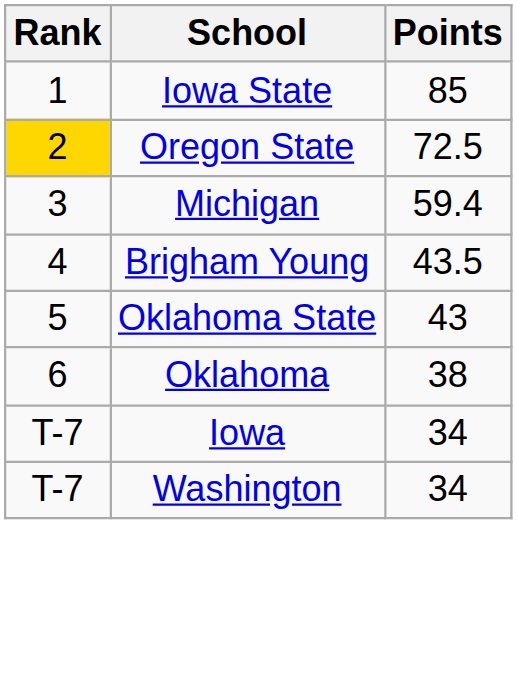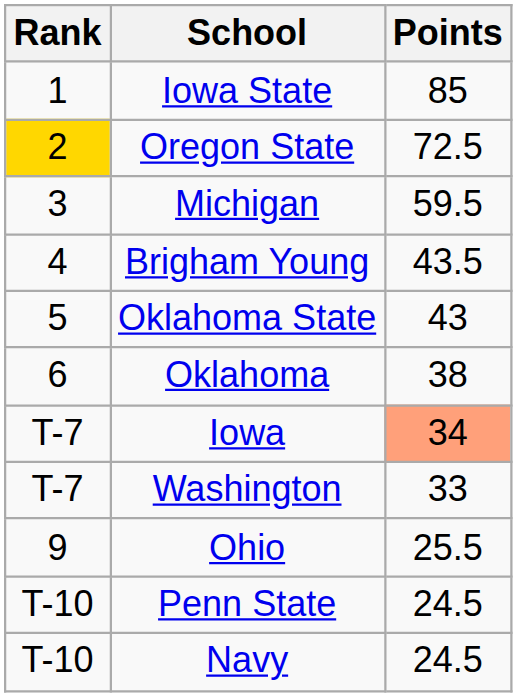 <table class="wikitable" style="text-align:center">
 <tr>
 <th>Rank</th>
 <th>School</th>
 <th>Points</th>
 </tr>
 <tr>
 <td>1</td>
 <td><a href='#'>Iowa State</a></td>
 <td>85</td>
 </tr>
 <tr>
 <td style="background: gold;">2</td>
 <td><a href='#'>Oregon State</a></td>
 <td>72.5</td>
 </tr>
 <tr>
 <td>3</td>
 <td><a href='#'>Michigan</a></td>
-<td>59.4</td>
+<td>59.5</td>
 </tr>
 <tr>
 <td>4</td>
 <td><a href='#'>Brigham Young</a></td>
 <td>43.5</td>
 </tr>
 <tr>
 <td>5</td>
 <td><a href='#'>Oklahoma State</a></td>
 <td>43</td>
 </tr>
 <tr>
 <td>6</td>
 <td><a href='#'>Oklahoma</a></td>
 <td>38</td>
 </tr>
 <tr>
 <td>T-7</td>
 <td><a href='#'>Iowa</a></td>
-<td>34</td>
+<td style="background: lightsalmon;">34</td>
 </tr>
 <tr>
 <td>T-7</td>
 <td><a href='#'>Washington</a></td>
-<td>34</td>
+<td>33</td>
+</tr>
+<tr>
+<td>9</td>
+<td><a href='#'>Ohio</a></td>
+<td>25.5</td>
+</tr>
+<tr>
+<td>T-10</td>
+<td><a href='#'>Penn State</a></td>
+<td>24.5</td>
+</tr>
+<tr>
+<td>T-10</td>
+<td><a href='#'>Navy</a></td>
+<td>24.5</td>
 </tr>
 </table>
